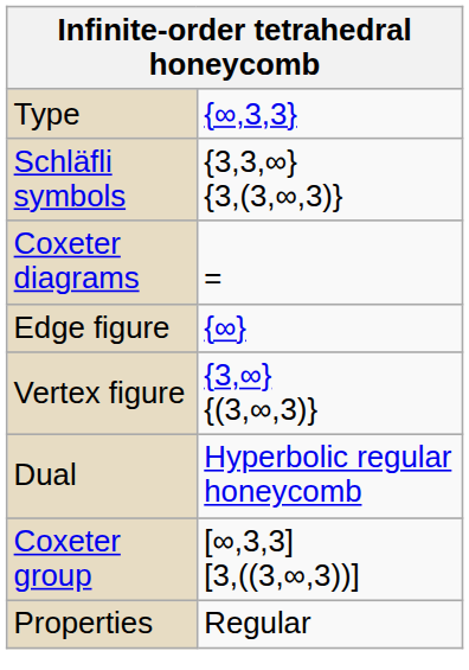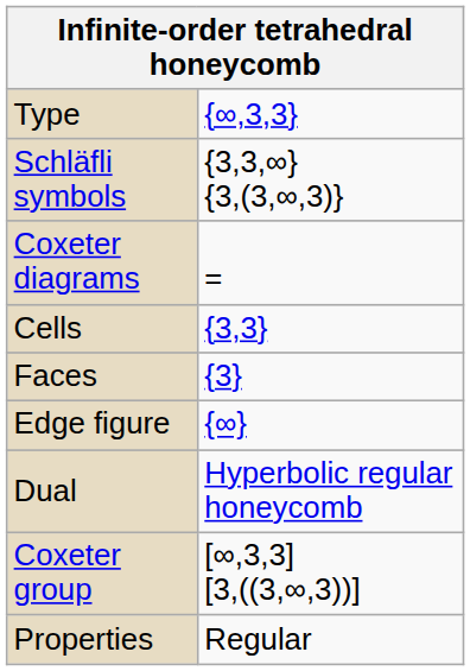 <table class="wikitable" align="right" style="margin-left:10px" width=240>
 <tr>
 <th bgcolor=#e7dcc3 colspan=2>Infinite-order tetrahedral honeycomb</th>
 </tr>
 <tr>
 <td bgcolor=#e7dcc3>Type</td>
 <td><a href='#'>{∞,3,3}</a></td>
 </tr>
 <tr>
 <td bgcolor=#e7dcc3><a href='#'>Schläfli symbols</a></td>
 <td>{3,3,∞}<br>{3,(3,∞,3)}</td>
 </tr>
 <tr>
 <td bgcolor=#e7dcc3><a href='#'>Coxeter diagrams</a></td>
 <td><br> = </td>
 </tr>
 <tr>
+<td bgcolor=#e7dcc3>Cells</td>
+<td><a href='#'>{3,3}</a> </td>
+</tr>
+<tr>
+<td bgcolor=#e7dcc3>Faces</td>
+<td><a href='#'>{3}</a></td>
+</tr>
+<tr>
 <td bgcolor=#e7dcc3>Edge figure</td>
 <td><a href='#'>{∞}</a></td>
-</tr>
-<tr>
-<td bgcolor=#e7dcc3>Vertex figure</td>
-<td><a href='#'>{3,∞}</a> <br>{(3,∞,3)} </td>
 </tr>
 <tr>
 <td bgcolor=#e7dcc3>Dual</td>
 <td><a href='#'>Hyperbolic regular honeycomb</a></td>
 </tr>
 <tr>
 <td bgcolor=#e7dcc3><a href='#'>Coxeter group</a></td>
 <td>[∞,3,3]<br>[3,((3,∞,3))]</td>
 </tr>
 <tr>
 <td bgcolor=#e7dcc3>Properties</td>
 <td>Regular</td>
 </tr>
 </table>
